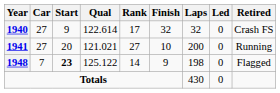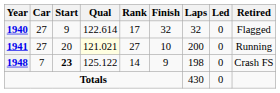 <table class="wikitable" style="text-align:center">
 <tr>
 <th>Year</th>
 <th>Car</th>
 <th>Start</th>
 <th>Qual</th>
 <th>Rank</th>
 <th>Finish</th>
 <th>Laps</th>
 <th>Led</th>
 <th>Retired</th>
 </tr>
 <tr>
 <th><a href='#'>1940</a></th>
 <td>27</td>
 <td>9</td>
 <td>122.614</td>
 <td>17</td>
 <td>32</td>
 <td>32</td>
 <td>0</td>
-<td>Crash FS</td>
+<td>Flagged</td>
 </tr>
 <tr>
 <th><a href='#'>1941</a></th>
 <td>27</td>
 <td>20</td>
-<td>121.021</td>
+<td style="background: lightyellow;">121.021</td>
 <td>27</td>
 <td>10</td>
 <td>200</td>
 <td>0</td>
 <td>Running</td>
 </tr>
 <tr>
 <th><a href='#'>1948</a></th>
 <td>7</td>
 <td><strong>23</strong></td>
 <td>125.122</td>
 <td>14</td>
 <td>9</td>
 <td>198</td>
 <td>0</td>
-<td>Flagged</td>
+<td>Crash FS</td>
 </tr>
 <tr>
 <td colspan=6><strong>Totals</strong></td>
 <td>430</td>
 <td>0</td>
 <td></td>
 </tr>
 </table>
